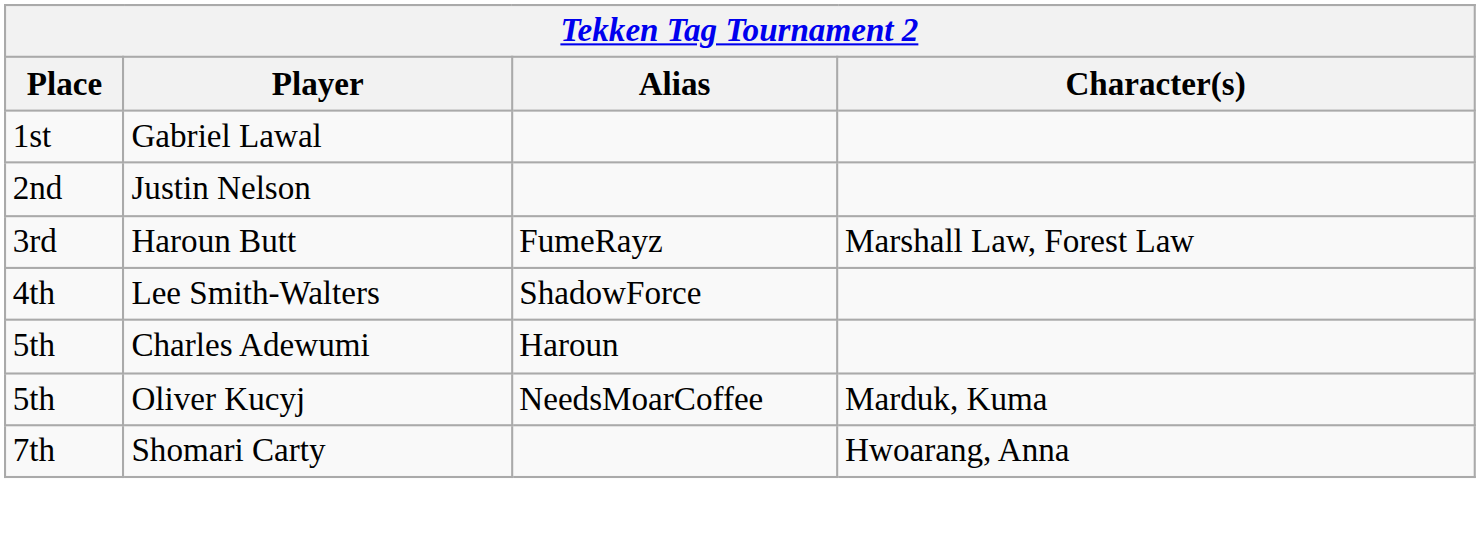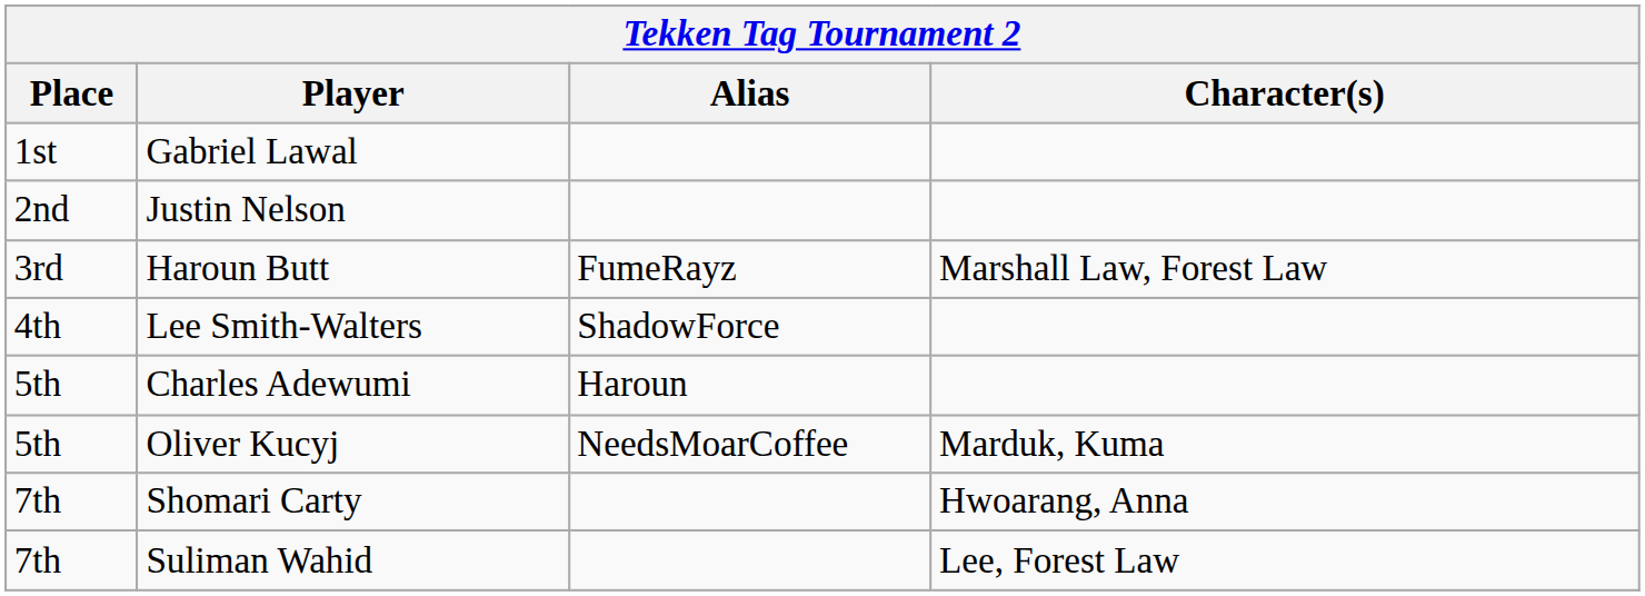 <table class="wikitable">
 <tr>
 <th colspan="4"><strong><em><a href='#'>Tekken Tag Tournament 2</a></em></strong> </th>
 </tr>
 <tr>
 <th style="width:50px;">Place</th>
 <th style="width:180px;">Player</th>
 <th style="width:150px;">Alias</th>
 <th style="width:300px;">Character(s)</th>
 </tr>
 <tr>
 <td>1st</td>
 <td> Gabriel Lawal</td>
 <td></td>
 <td></td>
 </tr>
 <tr>
 <td>2nd</td>
 <td> Justin Nelson</td>
 <td></td>
 <td></td>
 </tr>
 <tr>
 <td>3rd</td>
 <td> Haroun Butt</td>
 <td>FumeRayz</td>
 <td>Marshall Law, Forest Law</td>
 </tr>
 <tr>
 <td>4th</td>
 <td> Lee Smith-Walters</td>
 <td>ShadowForce</td>
 <td></td>
 </tr>
 <tr>
 <td>5th</td>
 <td> Charles Adewumi</td>
 <td>Haroun</td>
 <td></td>
 </tr>
 <tr>
 <td>5th</td>
 <td> Oliver Kucyj</td>
 <td>NeedsMoarCoffee</td>
 <td>Marduk, Kuma</td>
 </tr>
 <tr>
 <td>7th</td>
 <td> Shomari Carty</td>
 <td></td>
 <td>Hwoarang, Anna</td>
 </tr>
+<tr>
+<td>7th</td>
+<td> Suliman Wahid</td>
+<td></td>
+<td>Lee, Forest Law</td>
+</tr>
 </table>
